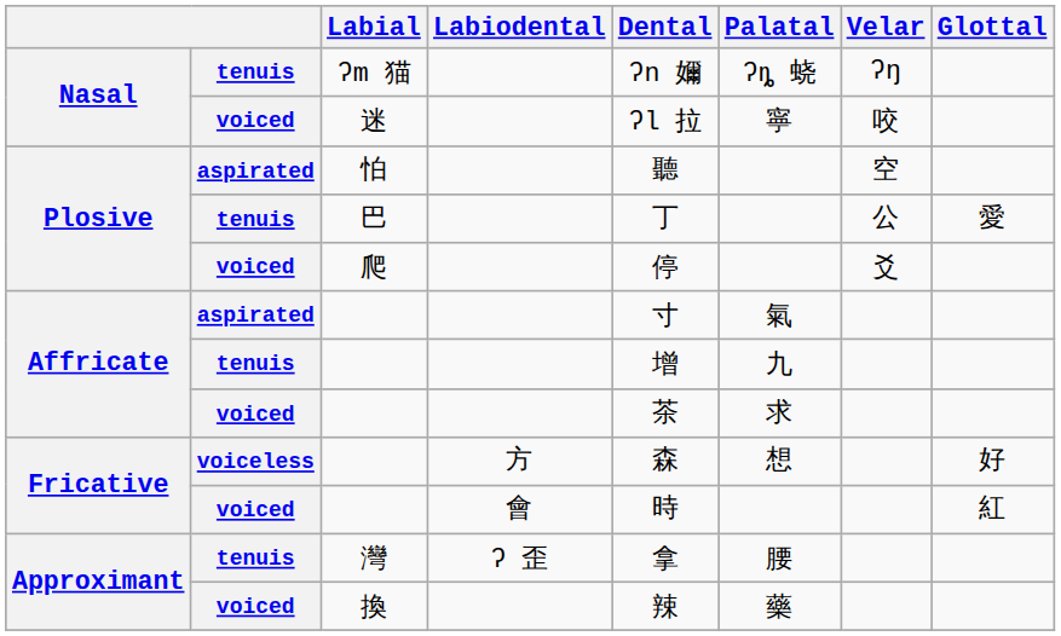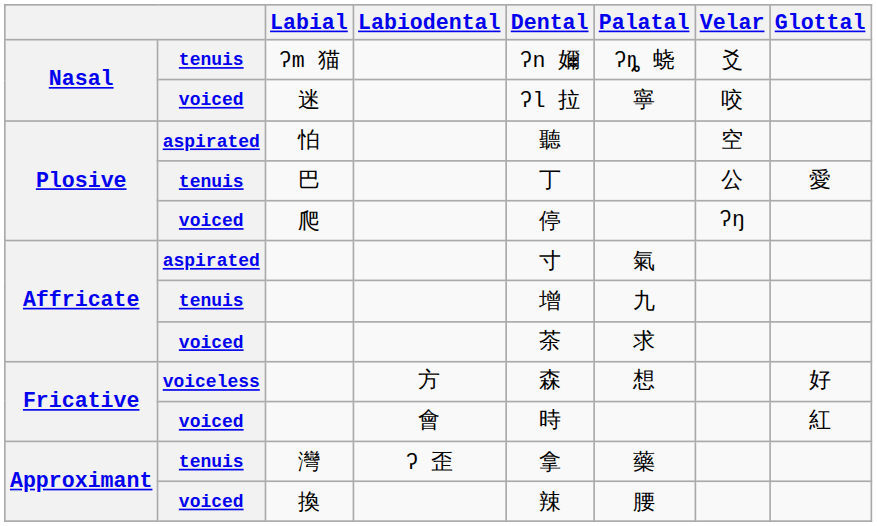 <table class="wikitable" style="text-align: center">
 <tr>
 <th colspan=2> </th>
 <th><a href='#'>Labial</a></th>
 <th><a href='#'>Labiodental</a></th>
 <th><a href='#'>Dental</a></th>
 <th><a href='#'>Palatal</a></th>
 <th><a href='#'>Velar</a></th>
 <th><a href='#'>Glottal</a></th>
 </tr>
 <tr align=center>
 <th rowspan=2><a href='#'>Nasal</a></th>
 <th><small><a href='#'>tenuis</a></small></th>
 <td>ʔm 猫</td>
 <td></td>
 <td>ʔn 嬭</td>
 <td>ʔȵ 蛲</td>
-<td>ʔŋ</td>
+<td> 爻</td>
 <td> </td>
 </tr>
 <tr align=center>
 <th><small><a href='#'>voiced</a></small></th>
 <td> 迷</td>
 <td></td>
 <td>ʔl 拉</td>
 <td> 寧</td>
 <td> 咬</td>
 <td> </td>
 </tr>
 <tr align=center>
 <th rowspan=3><a href='#'>Plosive</a></th>
 <th><small><a href='#'>aspirated</a></small></th>
 <td> 怕</td>
 <td></td>
 <td> 聽</td>
 <td></td>
 <td> 空</td>
 <td></td>
 </tr>
 <tr align=center>
 <th><small><a href='#'>tenuis</a></small></th>
 <td> 巴</td>
 <td></td>
 <td> 丁</td>
 <td></td>
 <td> 公</td>
 <td> 愛</td>
 </tr>
 <tr align=center>
 <th><small><a href='#'>voiced</a></small></th>
 <td> 爬</td>
 <td></td>
 <td> 停</td>
 <td></td>
-<td> 爻</td>
+<td>ʔŋ</td>
 <td></td>
 </tr>
 <tr align=center>
 <th rowspan=3><a href='#'>Affricate</a></th>
 <th><small><a href='#'>aspirated</a></small></th>
 <td></td>
 <td></td>
 <td> 寸</td>
 <td> 氣</td>
 <td></td>
 <td> </td>
 </tr>
 <tr align=center>
 <th><small><a href='#'>tenuis</a></small></th>
 <td></td>
 <td></td>
 <td> 增</td>
 <td> 九</td>
 <td></td>
 <td> </td>
 </tr>
 <tr align=center>
 <th><small><a href='#'>voiced</a></small></th>
 <td></td>
 <td></td>
 <td> 茶</td>
 <td> 求</td>
 <td></td>
 <td> </td>
 </tr>
 <tr align=center>
 <th rowspan="2"><a href='#'>Fricative</a></th>
 <th><small><a href='#'>voiceless</a></small></th>
 <td></td>
 <td> 方</td>
 <td> 森</td>
 <td> 想</td>
 <td></td>
 <td> 好</td>
 </tr>
 <tr align="center">
 <th><small><a href='#'>voiced</a></small></th>
 <td></td>
 <td> 會</td>
 <td> 時</td>
 <td></td>
 <td> </td>
 <td> 紅</td>
 </tr>
 <tr align="center">
 <th rowspan="2"><a href='#'>Approximant</a></th>
 <th><small><a href='#'>tenuis</a></small></th>
 <td> 灣</td>
 <td>ʔ 歪</td>
 <td> 拿</td>
-<td> 腰</td>
+<td> 藥</td>
 <td></td>
 <td> </td>
 </tr>
 <tr align="center">
 <th><small><a href='#'>voiced</a></small></th>
 <td> 換</td>
 <td></td>
 <td> 辣</td>
-<td> 藥</td>
+<td> 腰</td>
 <td></td>
 <td></td>
 </tr>
 </table>
